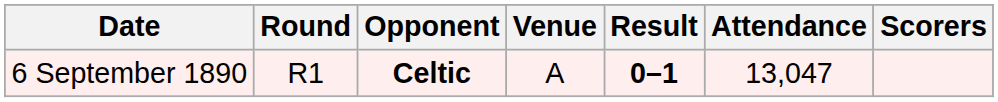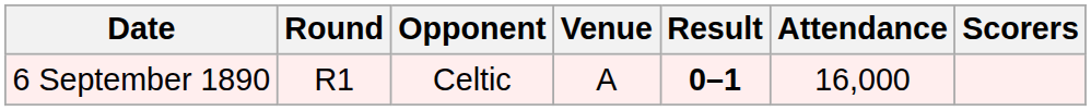 <table class="wikitable sortable" style="font-size:100%; text-align:center">
 <tr>
 <th>Date</th>
 <th>Round</th>
 <th>Opponent</th>
 <th>Venue</th>
 <th>Result</th>
 <th>Attendance</th>
 <th>Scorers</th>
 </tr>
 <tr bgcolor = "#FFEEEE">
 <td>6 September 1890</td>
 <td>R1</td>
-<td><strong>Celtic</strong></td>
+<td>Celtic</td>
 <td>A</td>
 <td><strong>0–1</strong></td>
-<td>13,047</td>
+<td>16,000</td>
 <td></td>
 </tr>
 </table>
